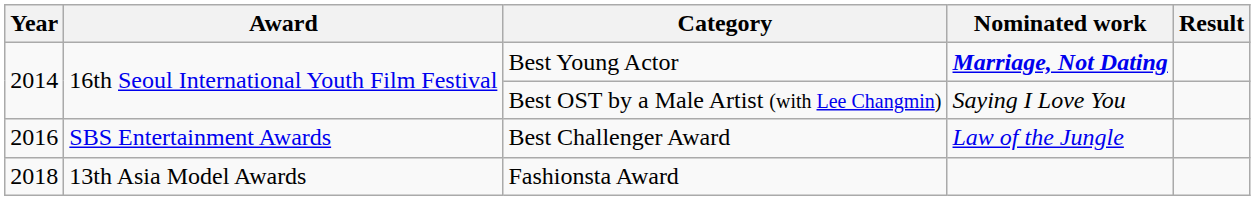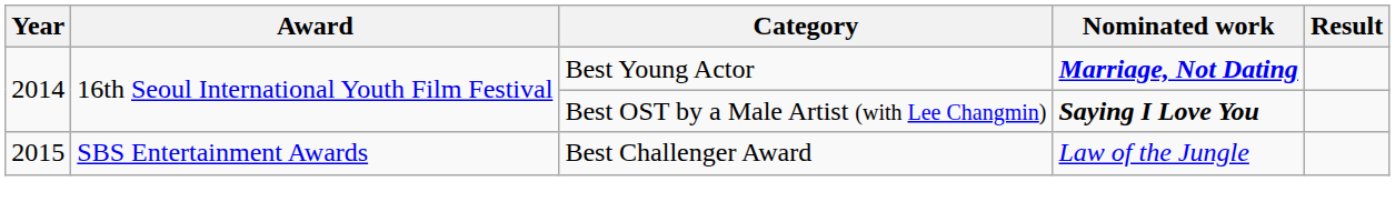 <table class="wikitable">
 <tr>
 <th>Year</th>
 <th>Award</th>
 <th>Category</th>
 <th>Nominated work</th>
 <th>Result</th>
 </tr>
 <tr>
 <td rowspan="2">2014</td>
 <td rowspan="2">16th <a href='#'>Seoul International Youth Film Festival</a></td>
 <td>Best Young Actor</td>
 <td><strong><em><a href='#'>Marriage, Not Dating</a></em></strong></td>
 <td></td>
 </tr>
 <tr>
 <td>Best OST by a Male Artist <small>(with <a href='#'>Lee Changmin</a>)</small></td>
-<td><em>Saying I Love You</em></td>
+<td><strong><em>Saying I Love You</em></strong></td>
 <td></td>
 </tr>
 <tr>
-<td>2016</td>
+<td>2015</td>
 <td><a href='#'>SBS Entertainment Awards</a></td>
 <td>Best Challenger Award</td>
 <td><em><a href='#'>Law of the Jungle</a></em></td>
 <td></td>
 </tr>
-<tr>
-<td>2018</td>
-<td>13th Asia Model Awards</td>
-<td>Fashionsta Award</td>
-<td></td>
-<td></td>
-</tr>
 </table>
